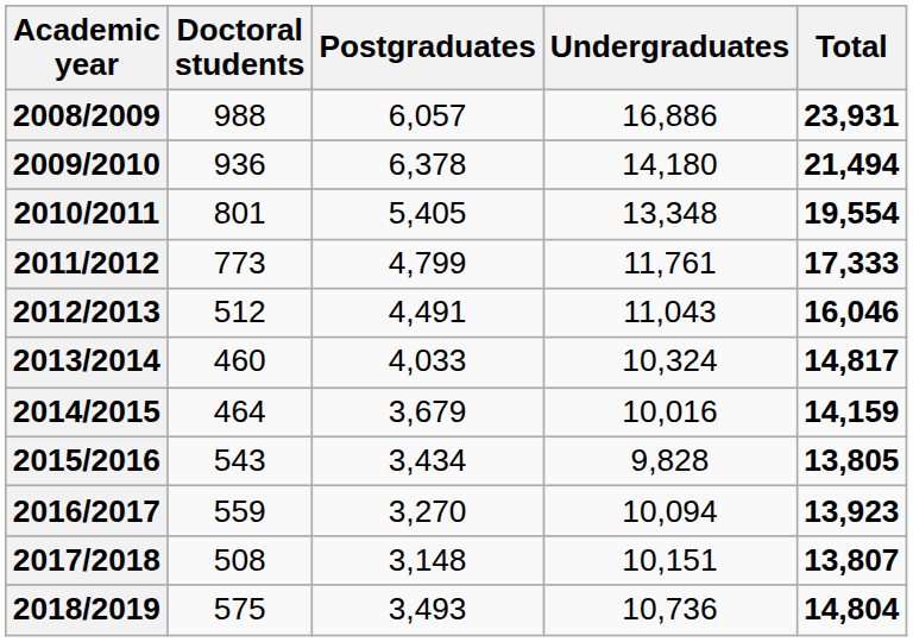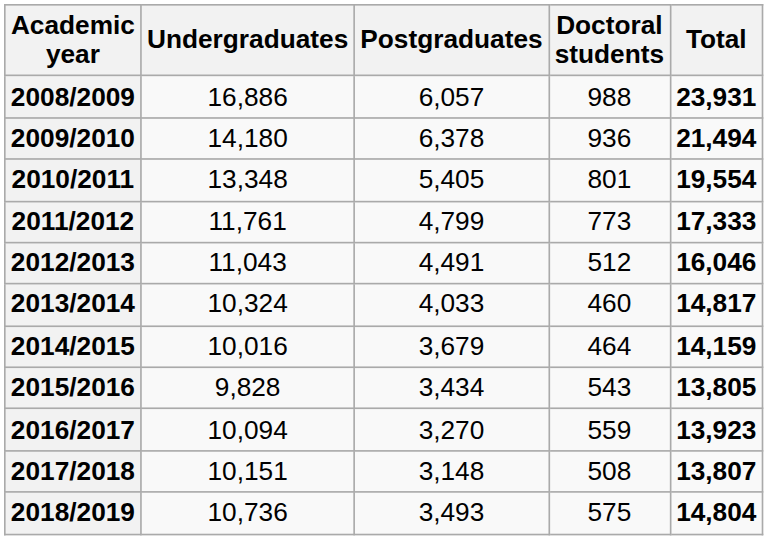 <table class="wikitable sortable" style="text-align:center;">
 <tr>
 <th>Academic<br>year</th>
+<th>Undergraduates</th>
+<th>Postgraduates</th>
 <th>Doctoral<br>students</th>
-<th>Postgraduates</th>
-<th>Undergraduates</th>
 <th>Total</th>
 </tr>
 <tr>
 <th>2008/2009</th>
+<td>16,886</td>
+<td>6,057</td>
 <td>988</td>
-<td>6,057</td>
-<td>16,886</td>
 <td><strong>23,931</strong></td>
 </tr>
 <tr>
 <th>2009/2010</th>
+<td>14,180</td>
+<td>6,378</td>
 <td>936</td>
-<td>6,378</td>
-<td>14,180</td>
 <td><strong>21,494</strong></td>
 </tr>
 <tr>
 <th>2010/2011</th>
+<td>13,348</td>
+<td>5,405</td>
 <td>801</td>
-<td>5,405</td>
-<td>13,348</td>
 <td><strong>19,554</strong></td>
 </tr>
 <tr>
 <th>2011/2012</th>
+<td>11,761</td>
+<td>4,799</td>
 <td>773</td>
-<td>4,799</td>
-<td>11,761</td>
 <td><strong>17,333</strong></td>
 </tr>
 <tr>
 <th>2012/2013</th>
+<td>11,043</td>
+<td>4,491</td>
 <td>512</td>
-<td>4,491</td>
-<td>11,043</td>
 <td><strong>16,046</strong></td>
 </tr>
 <tr>
 <th>2013/2014</th>
+<td>10,324</td>
+<td>4,033</td>
 <td>460</td>
-<td>4,033</td>
-<td>10,324</td>
 <td><strong>14,817</strong></td>
 </tr>
 <tr>
 <th>2014/2015</th>
+<td>10,016</td>
+<td>3,679</td>
 <td>464</td>
-<td>3,679</td>
-<td>10,016</td>
 <td><strong>14,159</strong></td>
 </tr>
 <tr>
 <th>2015/2016</th>
+<td>9,828</td>
+<td>3,434</td>
 <td>543</td>
-<td>3,434</td>
-<td>9,828</td>
 <td><strong>13,805</strong></td>
 </tr>
 <tr>
 <th>2016/2017</th>
+<td>10,094</td>
+<td>3,270</td>
 <td>559</td>
-<td>3,270</td>
-<td>10,094</td>
 <td><strong>13,923</strong></td>
 </tr>
 <tr>
 <th>2017/2018</th>
+<td>10,151</td>
+<td>3,148</td>
 <td>508</td>
-<td>3,148</td>
-<td>10,151</td>
 <td><strong>13,807</strong></td>
 </tr>
 <tr>
 <th>2018/2019</th>
+<td>10,736</td>
+<td>3,493</td>
 <td>575</td>
-<td>3,493</td>
-<td>10,736</td>
 <td><strong>14,804</strong></td>
 </tr>
 </table>
